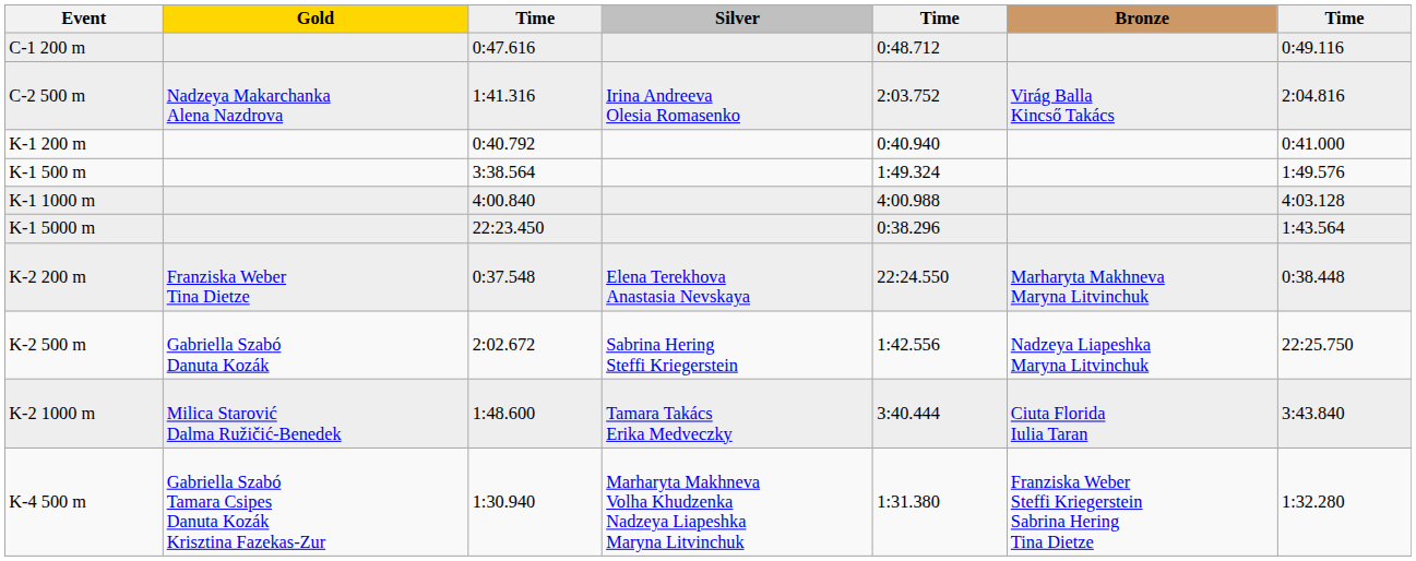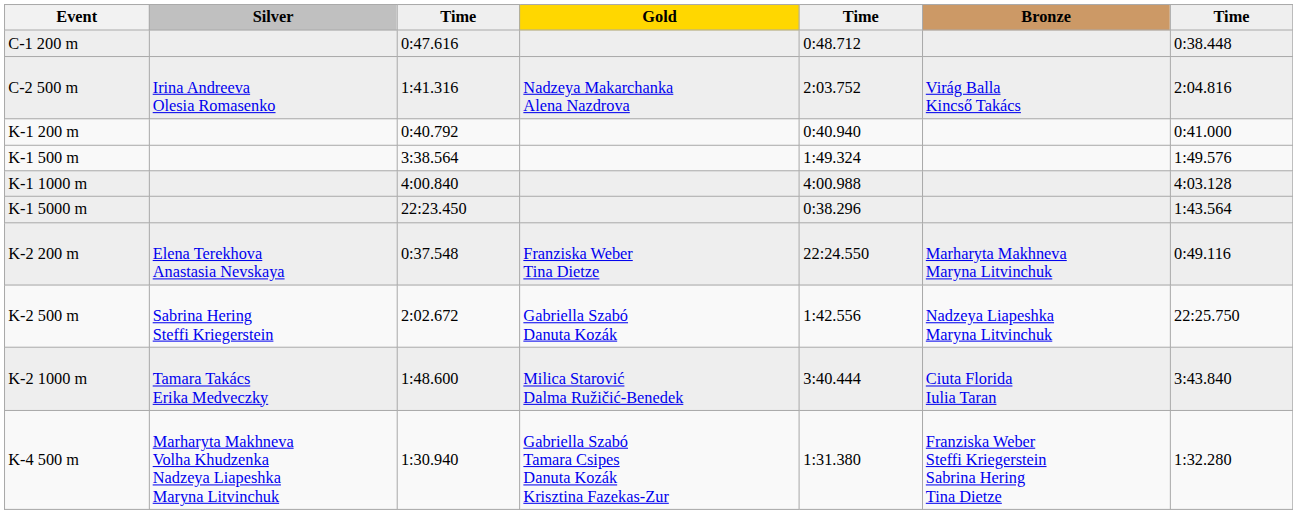 <table class="wikitable" width=100%>
 <tr>
 <th>Event</th>
+<td align=center bgcolor="silver"><strong>Silver</strong></td>
+<td align=center bgcolor="EFEFEF"><strong>Time</strong></td>
 <td align=center bgcolor="gold"><strong>Gold</strong></td>
-<td align=center bgcolor="EFEFEF"><strong>Time</strong></td>
-<td align=center bgcolor="silver"><strong>Silver</strong></td>
 <td align=center bgcolor="EFEFEF"><strong>Time</strong></td>
 <td align=center bgcolor="CC9966"><strong>Bronze</strong></td>
 <td align=center bgcolor="EFEFEF"><strong>Time</strong></td>
 </tr>
 <tr style="background:#eee; width:100%;">
 <td>C-1 200 m</td>
 <td></td>
 <td>0:47.616</td>
 <td></td>
 <td>0:48.712</td>
 <td></td>
-<td>0:49.116</td>
+<td>0:38.448</td>
 </tr>
 <tr style="background:#eee; width:100%;">
 <td>C-2 500 m</td>
+<td><br><a href='#'>Irina Andreeva</a><br><a href='#'>Olesia Romasenko</a></td>
+<td>1:41.316</td>
 <td><br><a href='#'>Nadzeya Makarchanka</a><br><a href='#'>Alena Nazdrova</a></td>
-<td>1:41.316</td>
-<td><br><a href='#'>Irina Andreeva</a><br><a href='#'>Olesia Romasenko</a></td>
 <td>2:03.752</td>
 <td><br><a href='#'>Virág Balla</a><br><a href='#'>Kincső Takács</a></td>
 <td>2:04.816</td>
 </tr>
 <tr>
 <td>K-1 200 m </td>
 <td></td>
 <td>0:40.792</td>
 <td></td>
 <td>0:40.940</td>
 <td></td>
 <td>0:41.000</td>
 </tr>
 <tr>
 <td>K-1 500 m </td>
 <td></td>
 <td>3:38.564</td>
 <td></td>
 <td>1:49.324</td>
 <td></td>
 <td>1:49.576</td>
 </tr>
 <tr style="background:#eee; width:100%;">
 <td>K-1 1000 m</td>
 <td></td>
 <td>4:00.840</td>
 <td></td>
 <td>4:00.988</td>
 <td></td>
 <td>4:03.128</td>
 </tr>
 <tr style="background:#eee; width:100%;">
 <td>K-1 5000 m</td>
 <td></td>
 <td>22:23.450</td>
 <td></td>
 <td>0:38.296</td>
 <td></td>
 <td>1:43.564</td>
 </tr>
 <tr style="background:#eee; width:100%;">
 <td>K-2 200 m</td>
+<td><br><a href='#'>Elena Terekhova</a><br><a href='#'>Anastasia Nevskaya</a></td>
+<td>0:37.548</td>
 <td><br><a href='#'>Franziska Weber</a><br><a href='#'>Tina Dietze</a></td>
-<td>0:37.548</td>
-<td><br><a href='#'>Elena Terekhova</a><br><a href='#'>Anastasia Nevskaya</a></td>
 <td>22:24.550</td>
 <td><br><a href='#'>Marharyta Makhneva</a><br><a href='#'>Maryna Litvinchuk</a></td>
-<td>0:38.448</td>
+<td>0:49.116</td>
 </tr>
 <tr>
 <td>K-2 500 m </td>
+<td><br><a href='#'>Sabrina Hering</a><br><a href='#'>Steffi Kriegerstein</a></td>
+<td>2:02.672</td>
 <td><br><a href='#'>Gabriella Szabó</a><br><a href='#'>Danuta Kozák</a></td>
-<td>2:02.672</td>
-<td><br><a href='#'>Sabrina Hering</a><br><a href='#'>Steffi Kriegerstein</a></td>
 <td>1:42.556</td>
 <td><br><a href='#'>Nadzeya Liapeshka</a><br><a href='#'>Maryna Litvinchuk</a></td>
 <td>22:25.750</td>
 </tr>
 <tr style="background:#eee; width:100%;">
 <td>K-2 1000 m</td>
+<td><br><a href='#'>Tamara Takács</a><br><a href='#'>Erika Medveczky</a></td>
+<td>1:48.600</td>
 <td><br><a href='#'>Milica Starović</a><br><a href='#'>Dalma Ružičić-Benedek</a></td>
-<td>1:48.600</td>
-<td><br><a href='#'>Tamara Takács</a><br><a href='#'>Erika Medveczky</a></td>
 <td>3:40.444</td>
 <td><br><a href='#'>Ciuta Florida</a><br><a href='#'>Iulia Taran</a></td>
 <td>3:43.840</td>
 </tr>
 <tr>
 <td>K-4 500 m </td>
+<td><br><a href='#'>Marharyta Makhneva</a><br><a href='#'>Volha Khudzenka</a><br><a href='#'>Nadzeya Liapeshka</a><br><a href='#'>Maryna Litvinchuk</a></td>
+<td>1:30.940</td>
 <td><br><a href='#'>Gabriella Szabó</a><br><a href='#'>Tamara Csipes</a><br><a href='#'>Danuta Kozák</a><br><a href='#'>Krisztina Fazekas-Zur</a></td>
-<td>1:30.940</td>
-<td><br><a href='#'>Marharyta Makhneva</a><br><a href='#'>Volha Khudzenka</a><br><a href='#'>Nadzeya Liapeshka</a><br><a href='#'>Maryna Litvinchuk</a></td>
 <td>1:31.380</td>
 <td><br><a href='#'>Franziska Weber</a><br><a href='#'>Steffi Kriegerstein</a><br><a href='#'>Sabrina Hering</a><br><a href='#'>Tina Dietze</a></td>
 <td>1:32.280</td>
 </tr>
 </table>
